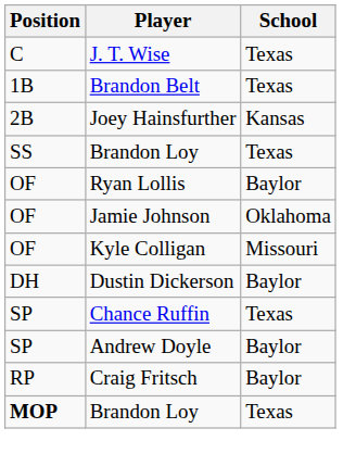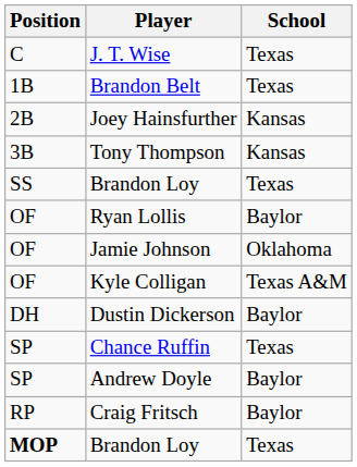 <table class="wikitable">
 <tr>
 <th>Position</th>
 <th>Player</th>
 <th>School</th>
 </tr>
 <tr>
 <td>C</td>
 <td><a href='#'>J. T. Wise</a></td>
 <td>Texas</td>
 </tr>
 <tr>
 <td>1B</td>
 <td><a href='#'>Brandon Belt</a></td>
 <td>Texas</td>
 </tr>
 <tr>
 <td>2B</td>
 <td>Joey Hainsfurther</td>
 <td>Kansas</td>
 </tr>
 <tr>
+<td>3B</td>
+<td>Tony Thompson</td>
+<td>Kansas</td>
+</tr>
+<tr>
 <td>SS</td>
 <td>Brandon Loy</td>
 <td>Texas</td>
 </tr>
 <tr>
 <td>OF</td>
 <td>Ryan Lollis</td>
 <td>Baylor</td>
 </tr>
 <tr>
 <td>OF</td>
 <td>Jamie Johnson</td>
 <td>Oklahoma</td>
 </tr>
 <tr>
 <td>OF</td>
 <td>Kyle Colligan</td>
-<td>Missouri</td>
+<td>Texas A&M</td>
 </tr>
 <tr>
 <td>DH</td>
 <td>Dustin Dickerson</td>
 <td>Baylor</td>
 </tr>
 <tr>
 <td>SP</td>
 <td><a href='#'>Chance Ruffin</a></td>
 <td>Texas</td>
 </tr>
 <tr>
 <td>SP</td>
 <td>Andrew Doyle</td>
 <td>Baylor</td>
 </tr>
 <tr>
 <td>RP</td>
 <td>Craig Fritsch</td>
 <td>Baylor</td>
 </tr>
 <tr>
 <td><strong>MOP</strong></td>
 <td>Brandon Loy</td>
 <td>Texas</td>
 </tr>
 </table>
